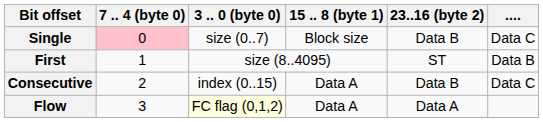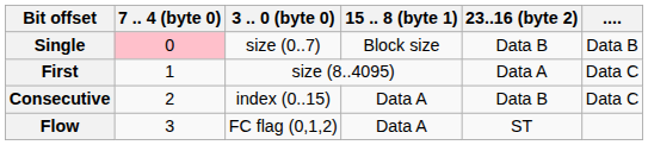 <table class="wikitable" style="text-align:center">
 <tr>
 <th>Bit offset</th>
 <th>7 .. 4 (byte 0)</th>
 <th>3 .. 0 (byte 0)</th>
 <th>15 .. 8 (byte 1)</th>
 <th>23..16 (byte 2)</th>
 <th>....</th>
 </tr>
 <tr>
 <th>Single</th>
 <td style="background: pink;">0</td>
 <td>size (0..7)</td>
 <td>Block size</td>
 <td>Data B</td>
-<td>Data C</td>
+<td>Data B</td>
 </tr>
 <tr>
 <th>First</th>
 <td>1</td>
 <td colspan="2">size (8..4095)</td>
-<td>ST</td>
-<td>Data B</td>
+<td>Data A</td>
+<td>Data C</td>
 </tr>
 <tr>
 <th>Consecutive</th>
 <td>2</td>
 <td>index (0..15)</td>
 <td>Data A</td>
 <td>Data B</td>
 <td>Data C</td>
 </tr>
 <tr>
 <th>Flow</th>
 <td>3</td>
-<td style="background: lightyellow;">FC flag (0,1,2)</td>
+<td>FC flag (0,1,2)</td>
 <td>Data A</td>
-<td>Data A</td>
+<td>ST</td>
 <td></td>
 </tr>
 </table>
